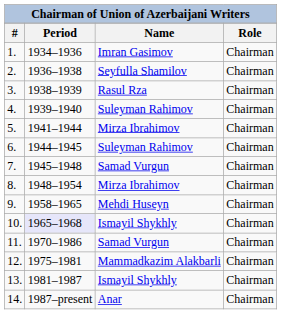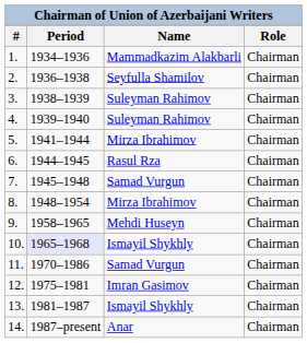 <table class="wikitable">
 <tr>
 <th colspan="6" style="background: LightSteelBlue;">Chairman of Union of Azerbaijani Writers</th>
 </tr>
 <tr bgcolor="#CCCCCC" align="center">
 </tr>
 <tr>
 <th>#</th>
 <th>Period</th>
 <th>Name</th>
 <th>Role</th>
 </tr>
 <tr>
 <td>1.</td>
 <td>1934–1936</td>
-<td><a href='#'>Imran Gasimov</a></td>
+<td><a href='#'>Mammadkazim Alakbarli</a></td>
 <td>Chairman</td>
 </tr>
 <tr>
 <td>2.</td>
 <td>1936–1938</td>
 <td><a href='#'>Seyfulla Shamilov</a></td>
 <td>Chairman</td>
 </tr>
 <tr>
 <td>3.</td>
 <td>1938–1939</td>
-<td><a href='#'>Rasul Rza</a></td>
+<td><a href='#'>Suleyman Rahimov</a></td>
 <td>Chairman</td>
 </tr>
 <tr>
 <td>4.</td>
 <td>1939–1940</td>
 <td><a href='#'>Suleyman Rahimov</a></td>
 <td>Chairman</td>
 </tr>
 <tr>
 <td>5.</td>
 <td>1941–1944</td>
 <td><a href='#'>Mirza Ibrahimov</a></td>
 <td>Chairman</td>
 </tr>
 <tr>
 <td>6.</td>
 <td>1944–1945</td>
-<td><a href='#'>Suleyman Rahimov</a></td>
+<td><a href='#'>Rasul Rza</a></td>
 <td>Chairman</td>
 </tr>
 <tr>
 <td>7.</td>
 <td>1945–1948</td>
 <td><a href='#'>Samad Vurgun</a></td>
 <td>Chairman</td>
 </tr>
 <tr>
 <td>8.</td>
 <td>1948–1954</td>
 <td><a href='#'>Mirza Ibrahimov</a></td>
 <td>Chairman</td>
 </tr>
 <tr>
 <td>9.</td>
 <td>1958–1965</td>
 <td><a href='#'>Mehdi Huseyn</a></td>
 <td>Chairman</td>
 </tr>
 <tr>
 <td>10.</td>
 <td style="background: lavender;">1965–1968</td>
 <td><a href='#'>Ismayil Shykhly</a></td>
 <td>Chairman</td>
 </tr>
 <tr>
 <td>11.</td>
 <td>1970–1986</td>
 <td><a href='#'>Samad Vurgun</a></td>
 <td>Chairman</td>
 </tr>
 <tr>
 <td>12.</td>
 <td>1975–1981</td>
-<td><a href='#'>Mammadkazim Alakbarli</a></td>
+<td><a href='#'>Imran Gasimov</a></td>
 <td>Chairman</td>
 </tr>
 <tr>
 <td>13.</td>
 <td>1981–1987</td>
 <td><a href='#'>Ismayil Shykhly</a></td>
 <td>Chairman</td>
 </tr>
 <tr>
 <td>14.</td>
 <td>1987–present</td>
 <td><a href='#'>Anar</a></td>
 <td>Chairman</td>
 </tr>
 </table>
